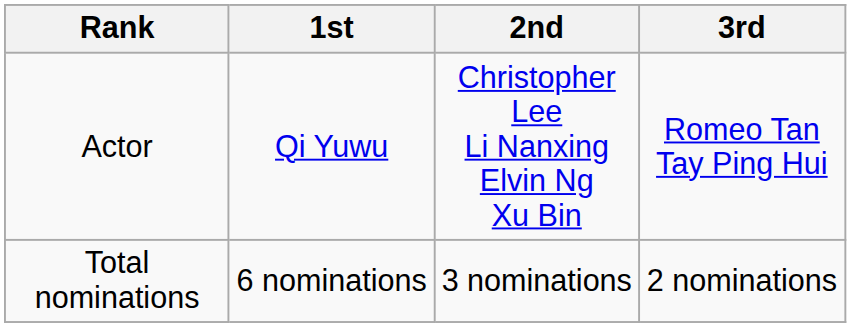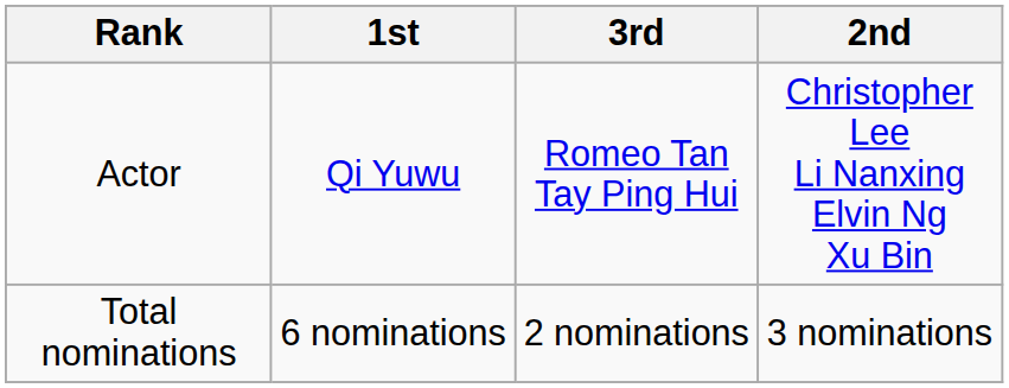 <table class="wikitable" border="1">
 <tr>
 <th width="110">Rank</th>
 <th width="100">1st</th>
+<th width="100">3rd</th>
 <th width="100">2nd</th>
-<th width="100">3rd</th>
 </tr>
 <tr align=center>
 <td>Actor</td>
 <td><a href='#'>Qi Yuwu</a></td>
+<td><a href='#'>Romeo Tan</a><br><a href='#'>Tay Ping Hui</a><br></td>
 <td><a href='#'>Christopher Lee</a><br><a href='#'>Li Nanxing</a><br><a href='#'>Elvin Ng</a><br><a href='#'>Xu Bin</a></td>
-<td><a href='#'>Romeo Tan</a><br><a href='#'>Tay Ping Hui</a><br></td>
 </tr>
 <tr align=center>
 <td>Total nominations</td>
 <td>6 nominations</td>
+<td>2 nominations</td>
 <td>3 nominations</td>
-<td>2 nominations</td>
 </tr>
 </table>
